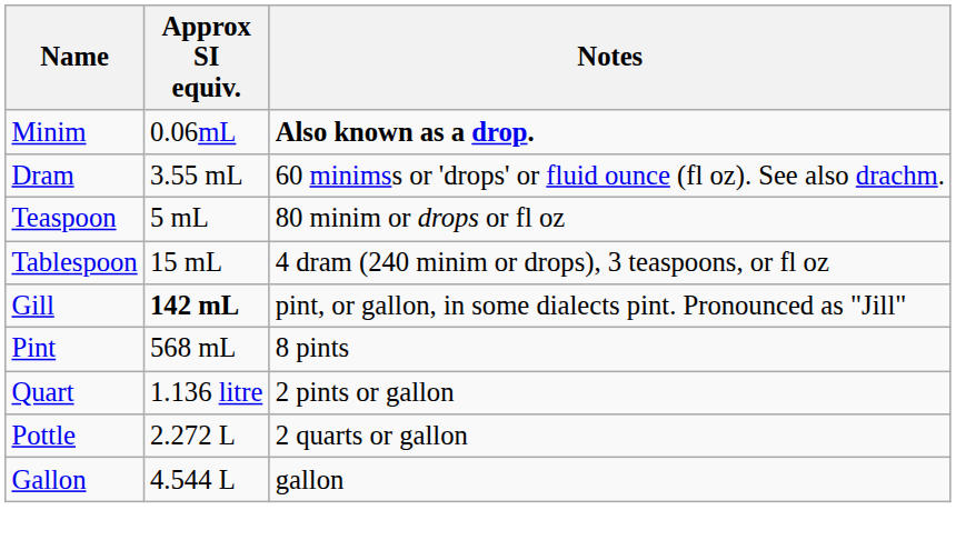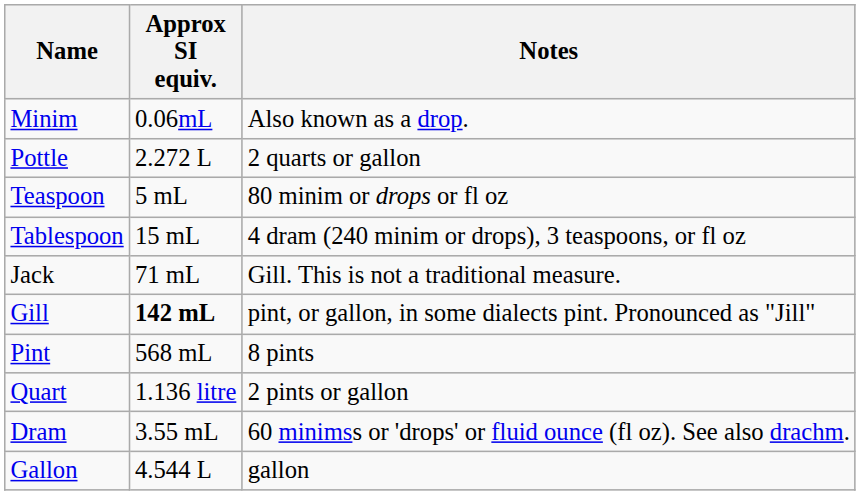 <table class="wikitable">
 <tr>
 <th>Name</th>
 <th>Approx<br>SI<br>equiv.</th>
 <th>Notes</th>
 </tr>
 <tr>
 <td><a href='#'>Minim</a></td>
 <td>0.06<a href='#'>mL</a></td>
-<td><strong>Also known as a <a href='#'>drop</a>. </strong></td>
+<td>Also known as a <a href='#'>drop</a>. </td>
 </tr>
 <tr>
-<td><a href='#'>Dram</a></td>
-<td>3.55 mL</td>
-<td>60 <a href='#'>minims</a>s or 'drops' or  <a href='#'>fluid ounce</a> (fl oz). See also <a href='#'>drachm</a>.</td>
+<td><a href='#'>Pottle</a></td>
+<td>2.272 L</td>
+<td>2 quarts or  gallon</td>
 </tr>
 <tr>
 <td><a href='#'>Teaspoon</a></td>
 <td>5 mL</td>
 <td>80 minim or <em>drops</em> or  fl oz</td>
 </tr>
 <tr>
 <td><a href='#'>Tablespoon</a></td>
 <td>15 mL</td>
 <td>4 dram (240 minim or drops), 3 teaspoons, or  fl oz</td>
+</tr>
+<tr>
+<td>Jack</td>
+<td>71 mL</td>
+<td> Gill. This is not a traditional measure.</td>
 </tr>
 <tr>
 <td><a href='#'>Gill</a></td>
 <td><strong>142 mL</strong></td>
 <td> pint, or  gallon, in some dialects  pint. Pronounced as "Jill"</td>
 </tr>
 <tr>
 <td><a href='#'>Pint</a></td>
 <td>568 mL</td>
 <td>8 pints</td>
 </tr>
 <tr>
 <td><a href='#'>Quart</a></td>
 <td>1.136 <a href='#'>litre</a></td>
 <td>2 pints or  gallon</td>
 </tr>
 <tr>
-<td><a href='#'>Pottle</a></td>
-<td>2.272 L</td>
-<td>2 quarts or  gallon</td>
+<td><a href='#'>Dram</a></td>
+<td>3.55 mL</td>
+<td>60 <a href='#'>minims</a>s or 'drops' or  <a href='#'>fluid ounce</a> (fl oz). See also <a href='#'>drachm</a>.</td>
 </tr>
 <tr>
 <td><a href='#'>Gallon</a></td>
 <td>4.544 L</td>
 <td> gallon </td>
 </tr>
 </table>
